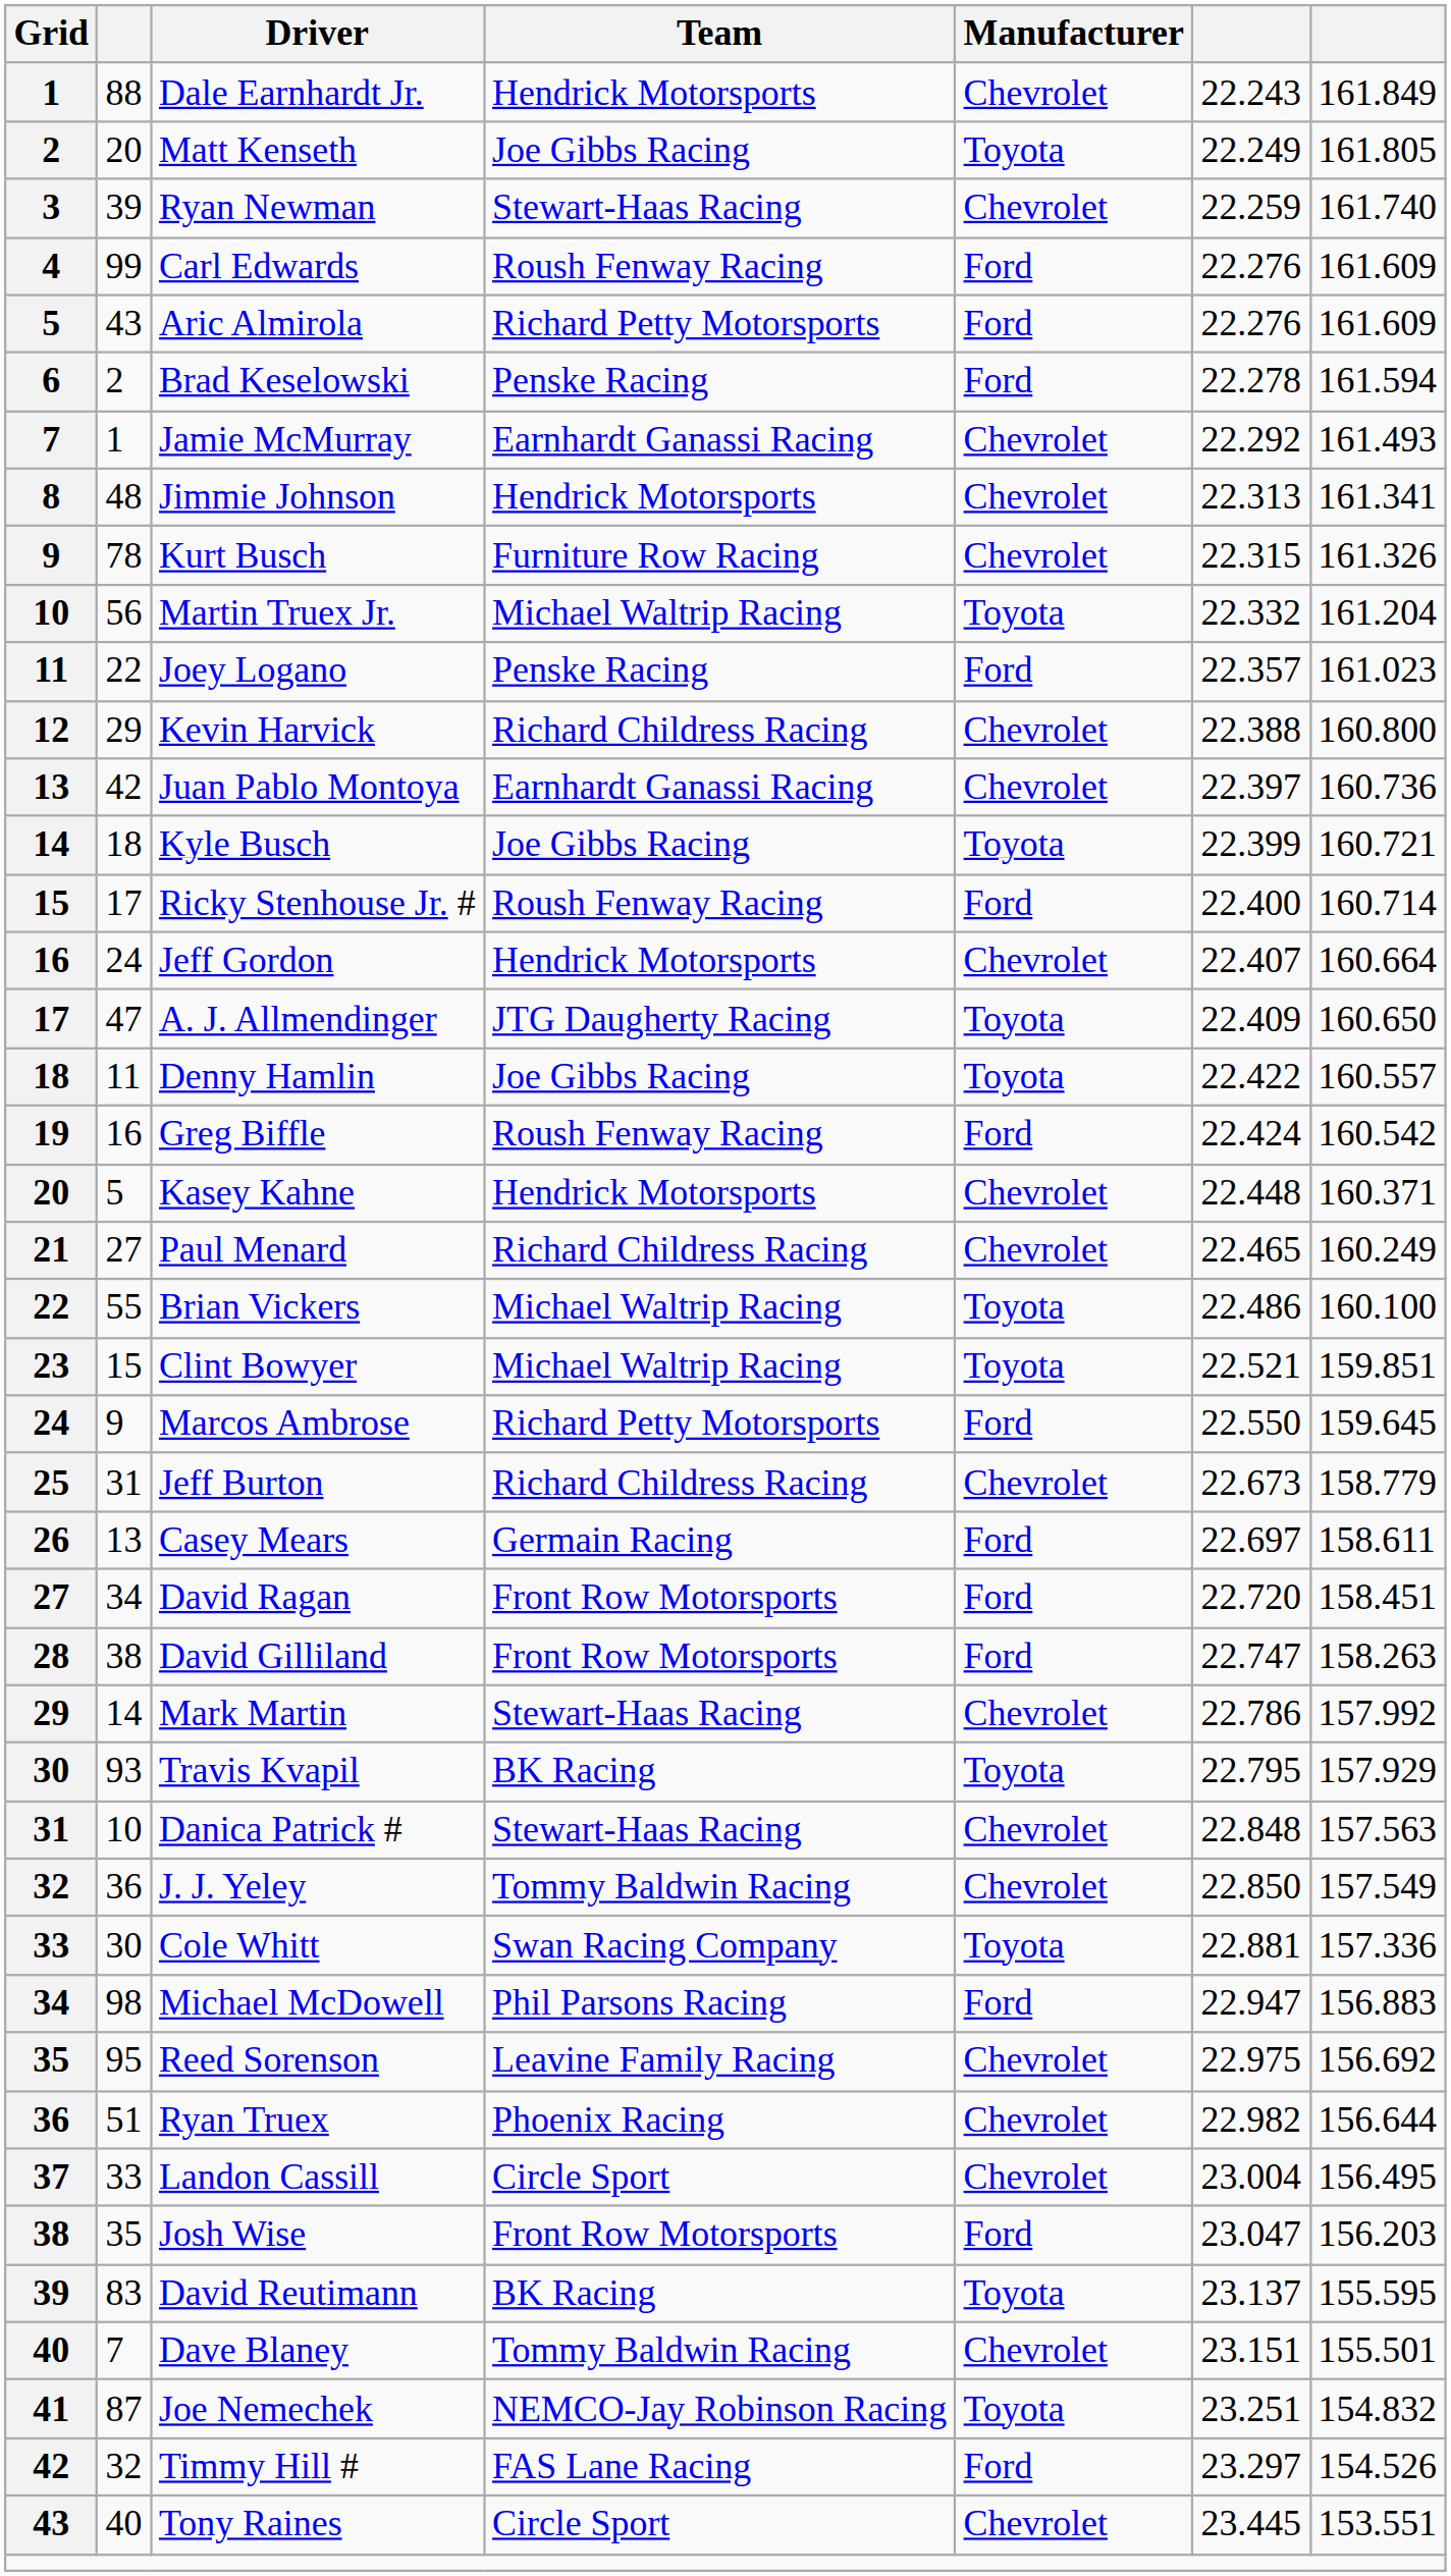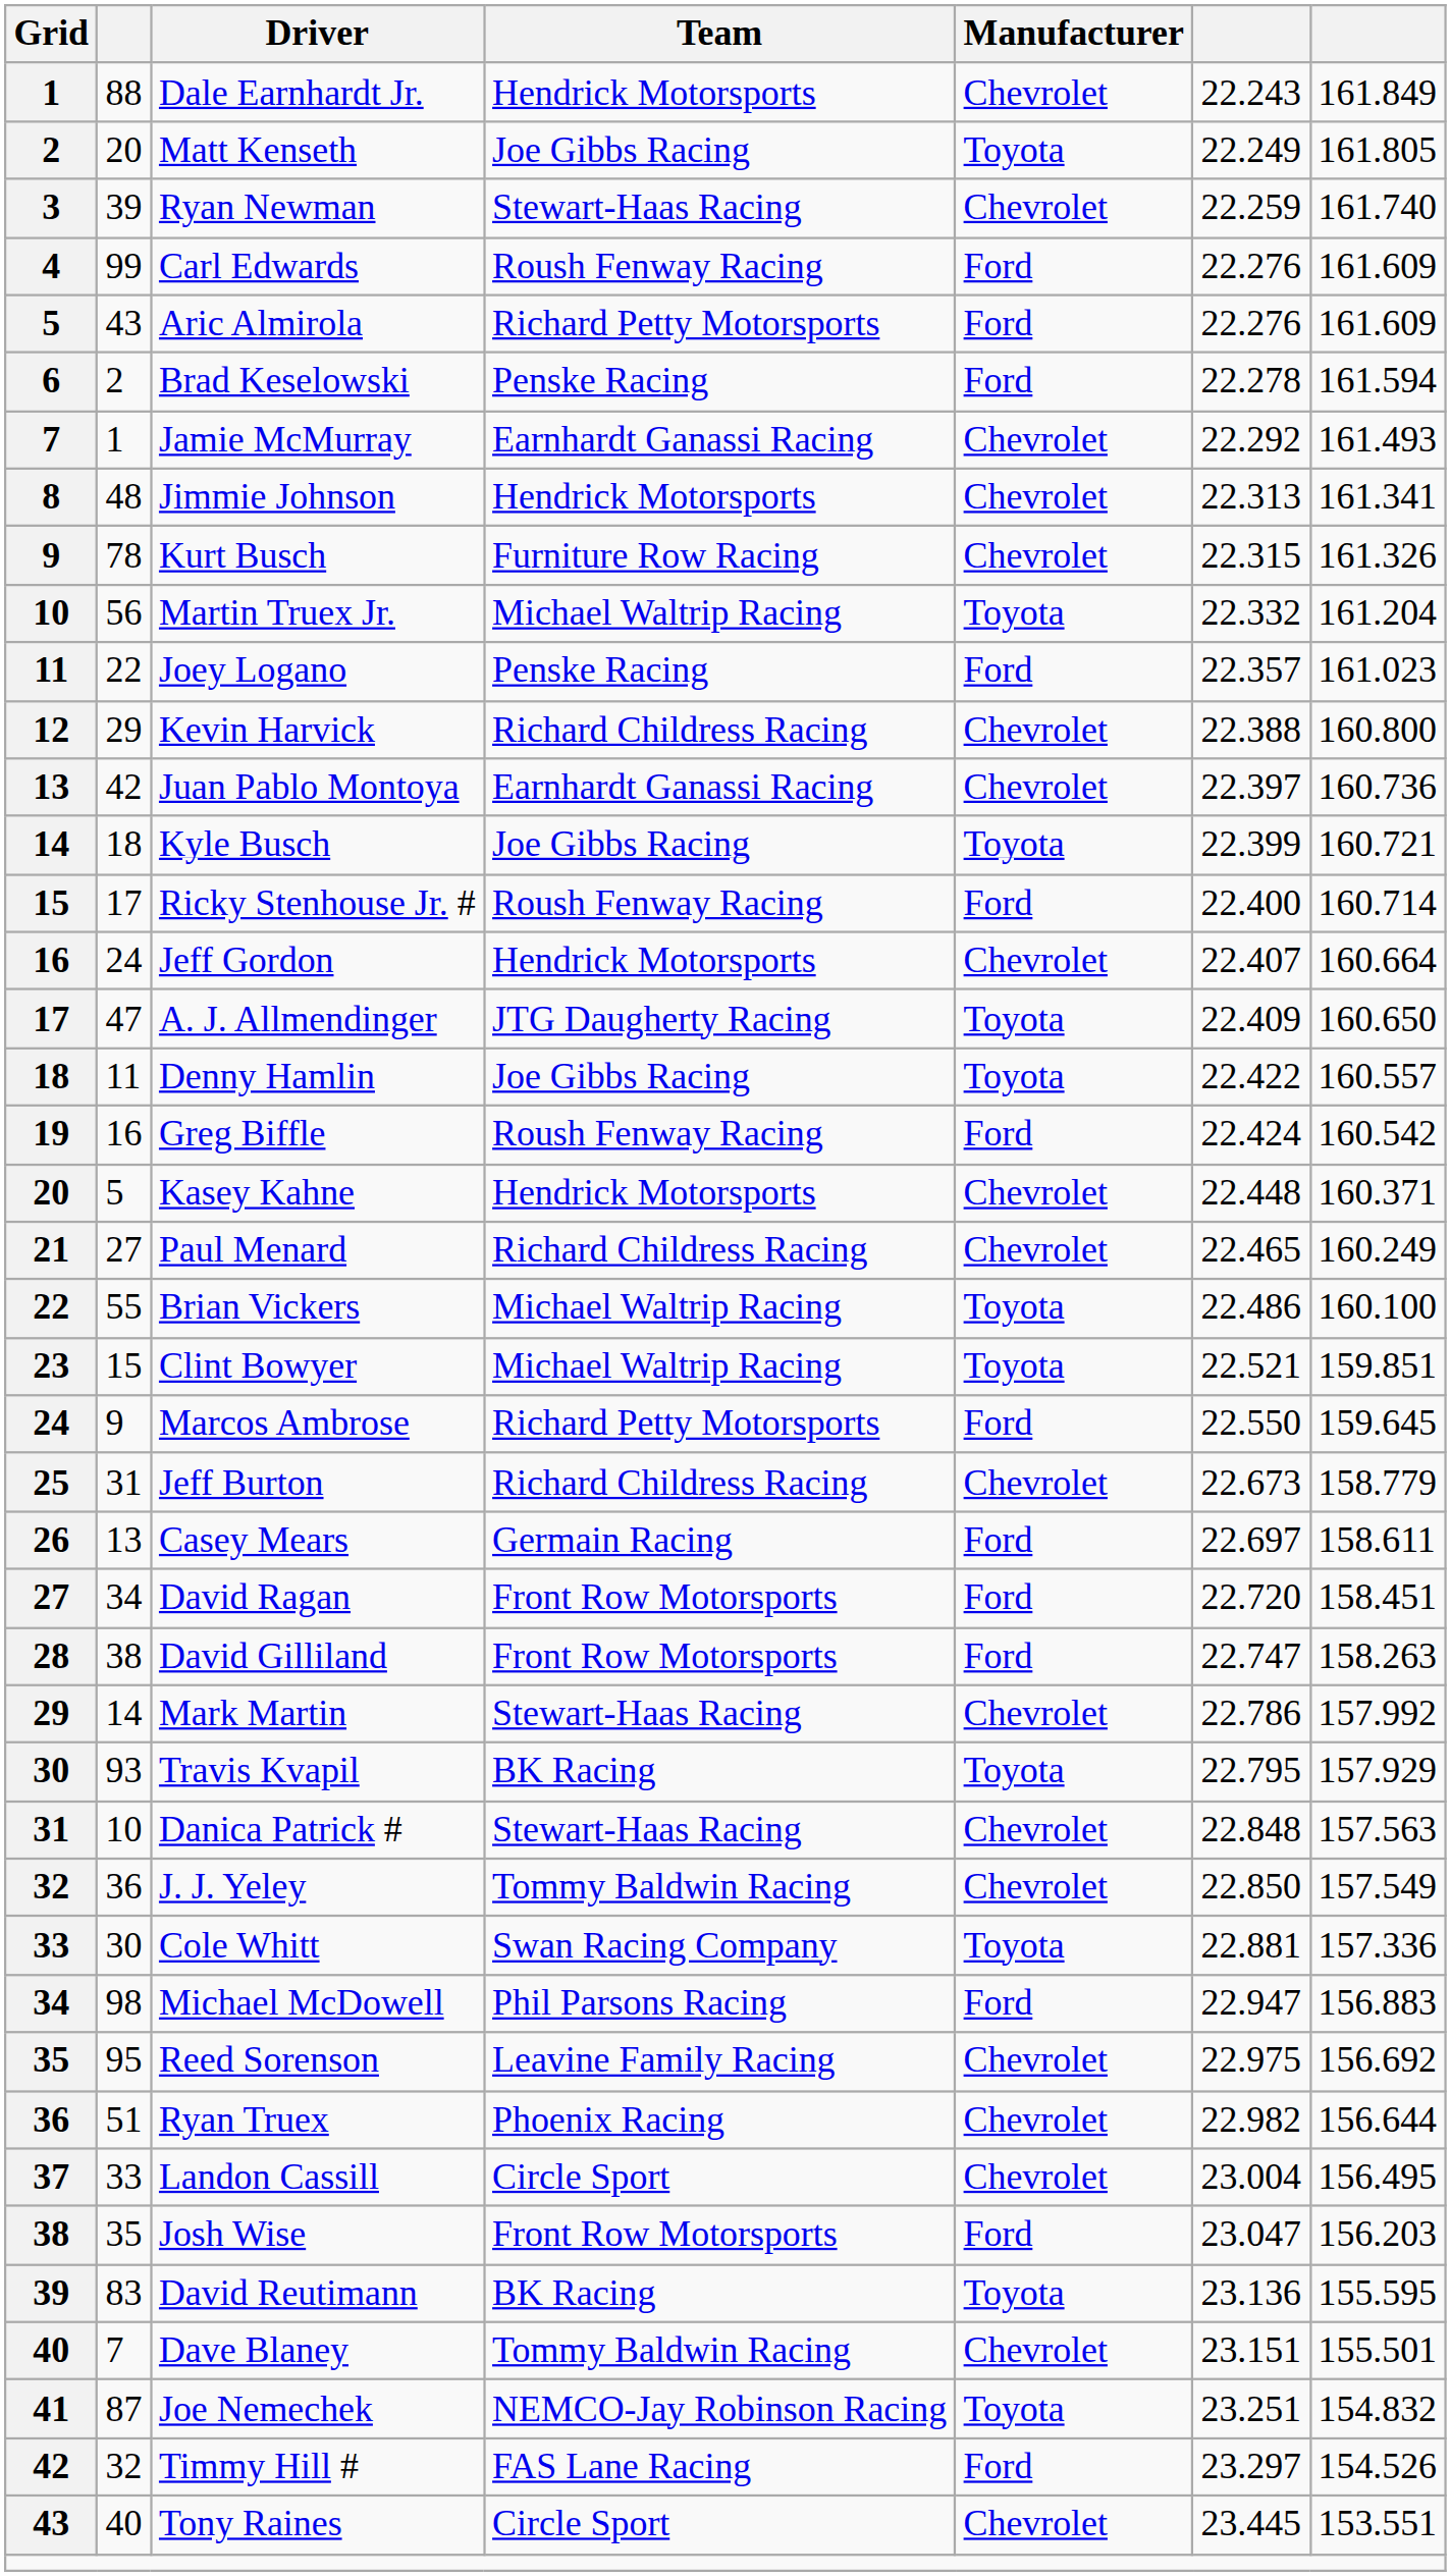 <table class="wikitable">
 <tr>
 <th>Grid</th>
 <th></th>
 <th>Driver</th>
 <th>Team</th>
 <th>Manufacturer</th>
 <th></th>
 <th></th>
 </tr>
 <tr>
 <th>1</th>
 <td>88</td>
 <td><a href='#'>Dale Earnhardt Jr.</a></td>
 <td><a href='#'>Hendrick Motorsports</a></td>
 <td><a href='#'>Chevrolet</a></td>
 <td>22.243</td>
 <td>161.849</td>
 </tr>
 <tr>
 <th>2</th>
 <td>20</td>
 <td><a href='#'>Matt Kenseth</a></td>
 <td><a href='#'>Joe Gibbs Racing</a></td>
 <td><a href='#'>Toyota</a></td>
 <td>22.249</td>
 <td>161.805</td>
 </tr>
 <tr>
 <th>3</th>
 <td>39</td>
 <td><a href='#'>Ryan Newman</a></td>
 <td><a href='#'>Stewart-Haas Racing</a></td>
 <td><a href='#'>Chevrolet</a></td>
 <td>22.259</td>
 <td>161.740</td>
 </tr>
 <tr>
 <th>4</th>
 <td>99</td>
 <td><a href='#'>Carl Edwards</a></td>
 <td><a href='#'>Roush Fenway Racing</a></td>
 <td><a href='#'>Ford</a></td>
 <td>22.276</td>
 <td>161.609</td>
 </tr>
 <tr>
 <th>5</th>
 <td>43</td>
 <td><a href='#'>Aric Almirola</a></td>
 <td><a href='#'>Richard Petty Motorsports</a></td>
 <td><a href='#'>Ford</a></td>
 <td>22.276</td>
 <td>161.609</td>
 </tr>
 <tr>
 <th>6</th>
 <td>2</td>
 <td><a href='#'>Brad Keselowski</a></td>
 <td><a href='#'>Penske Racing</a></td>
 <td><a href='#'>Ford</a></td>
 <td>22.278</td>
 <td>161.594</td>
 </tr>
 <tr>
 <th>7</th>
 <td>1</td>
 <td><a href='#'>Jamie McMurray</a></td>
 <td><a href='#'>Earnhardt Ganassi Racing</a></td>
 <td><a href='#'>Chevrolet</a></td>
 <td>22.292</td>
 <td>161.493</td>
 </tr>
 <tr>
 <th>8</th>
 <td>48</td>
 <td><a href='#'>Jimmie Johnson</a></td>
 <td><a href='#'>Hendrick Motorsports</a></td>
 <td><a href='#'>Chevrolet</a></td>
 <td>22.313</td>
 <td>161.341</td>
 </tr>
 <tr>
 <th>9</th>
 <td>78</td>
 <td><a href='#'>Kurt Busch</a></td>
 <td><a href='#'>Furniture Row Racing</a></td>
 <td><a href='#'>Chevrolet</a></td>
 <td>22.315</td>
 <td>161.326</td>
 </tr>
 <tr>
 <th>10</th>
 <td>56</td>
 <td><a href='#'>Martin Truex Jr.</a></td>
 <td><a href='#'>Michael Waltrip Racing</a></td>
 <td><a href='#'>Toyota</a></td>
 <td>22.332</td>
 <td>161.204</td>
 </tr>
 <tr>
 <th>11</th>
 <td>22</td>
 <td><a href='#'>Joey Logano</a></td>
 <td><a href='#'>Penske Racing</a></td>
 <td><a href='#'>Ford</a></td>
 <td>22.357</td>
 <td>161.023</td>
 </tr>
 <tr>
 <th>12</th>
 <td>29</td>
 <td><a href='#'>Kevin Harvick</a></td>
 <td><a href='#'>Richard Childress Racing</a></td>
 <td><a href='#'>Chevrolet</a></td>
 <td>22.388</td>
 <td>160.800</td>
 </tr>
 <tr>
 <th>13</th>
 <td>42</td>
 <td><a href='#'>Juan Pablo Montoya</a></td>
 <td><a href='#'>Earnhardt Ganassi Racing</a></td>
 <td><a href='#'>Chevrolet</a></td>
 <td>22.397</td>
 <td>160.736</td>
 </tr>
 <tr>
 <th>14</th>
 <td>18</td>
 <td><a href='#'>Kyle Busch</a></td>
 <td><a href='#'>Joe Gibbs Racing</a></td>
 <td><a href='#'>Toyota</a></td>
 <td>22.399</td>
 <td>160.721</td>
 </tr>
 <tr>
 <th>15</th>
 <td>17</td>
 <td><a href='#'>Ricky Stenhouse Jr.</a> #</td>
 <td><a href='#'>Roush Fenway Racing</a></td>
 <td><a href='#'>Ford</a></td>
 <td>22.400</td>
 <td>160.714</td>
 </tr>
 <tr>
 <th>16</th>
 <td>24</td>
 <td><a href='#'>Jeff Gordon</a></td>
 <td><a href='#'>Hendrick Motorsports</a></td>
 <td><a href='#'>Chevrolet</a></td>
 <td>22.407</td>
 <td>160.664</td>
 </tr>
 <tr>
 <th>17</th>
 <td>47</td>
 <td><a href='#'>A. J. Allmendinger</a></td>
 <td><a href='#'>JTG Daugherty Racing</a></td>
 <td><a href='#'>Toyota</a></td>
 <td>22.409</td>
 <td>160.650</td>
 </tr>
 <tr>
 <th>18</th>
 <td>11</td>
 <td><a href='#'>Denny Hamlin</a></td>
 <td><a href='#'>Joe Gibbs Racing</a></td>
 <td><a href='#'>Toyota</a></td>
 <td>22.422</td>
 <td>160.557</td>
 </tr>
 <tr>
 <th>19</th>
 <td>16</td>
 <td><a href='#'>Greg Biffle</a></td>
 <td><a href='#'>Roush Fenway Racing</a></td>
 <td><a href='#'>Ford</a></td>
 <td>22.424</td>
 <td>160.542</td>
 </tr>
 <tr>
 <th>20</th>
 <td>5</td>
 <td><a href='#'>Kasey Kahne</a></td>
 <td><a href='#'>Hendrick Motorsports</a></td>
 <td><a href='#'>Chevrolet</a></td>
 <td>22.448</td>
 <td>160.371</td>
 </tr>
 <tr>
 <th>21</th>
 <td>27</td>
 <td><a href='#'>Paul Menard</a></td>
 <td><a href='#'>Richard Childress Racing</a></td>
 <td><a href='#'>Chevrolet</a></td>
 <td>22.465</td>
 <td>160.249</td>
 </tr>
 <tr>
 <th>22</th>
 <td>55</td>
 <td><a href='#'>Brian Vickers</a></td>
 <td><a href='#'>Michael Waltrip Racing</a></td>
 <td><a href='#'>Toyota</a></td>
 <td>22.486</td>
 <td>160.100</td>
 </tr>
 <tr>
 <th>23</th>
 <td>15</td>
 <td><a href='#'>Clint Bowyer</a></td>
 <td><a href='#'>Michael Waltrip Racing</a></td>
 <td><a href='#'>Toyota</a></td>
 <td>22.521</td>
 <td>159.851</td>
 </tr>
 <tr>
 <th>24</th>
 <td>9</td>
 <td><a href='#'>Marcos Ambrose</a></td>
 <td><a href='#'>Richard Petty Motorsports</a></td>
 <td><a href='#'>Ford</a></td>
 <td>22.550</td>
 <td>159.645</td>
 </tr>
 <tr>
 <th>25</th>
 <td>31</td>
 <td><a href='#'>Jeff Burton</a></td>
 <td><a href='#'>Richard Childress Racing</a></td>
 <td><a href='#'>Chevrolet</a></td>
 <td>22.673</td>
 <td>158.779</td>
 </tr>
 <tr>
 <th>26</th>
 <td>13</td>
 <td><a href='#'>Casey Mears</a></td>
 <td><a href='#'>Germain Racing</a></td>
 <td><a href='#'>Ford</a></td>
 <td>22.697</td>
 <td>158.611</td>
 </tr>
 <tr>
 <th>27</th>
 <td>34</td>
 <td><a href='#'>David Ragan</a></td>
 <td><a href='#'>Front Row Motorsports</a></td>
 <td><a href='#'>Ford</a></td>
 <td>22.720</td>
 <td>158.451</td>
 </tr>
 <tr>
 <th>28</th>
 <td>38</td>
 <td><a href='#'>David Gilliland</a></td>
 <td><a href='#'>Front Row Motorsports</a></td>
 <td><a href='#'>Ford</a></td>
 <td>22.747</td>
 <td>158.263</td>
 </tr>
 <tr>
 <th>29</th>
 <td>14</td>
 <td><a href='#'>Mark Martin</a></td>
 <td><a href='#'>Stewart-Haas Racing</a></td>
 <td><a href='#'>Chevrolet</a></td>
 <td>22.786</td>
 <td>157.992</td>
 </tr>
 <tr>
 <th>30</th>
 <td>93</td>
 <td><a href='#'>Travis Kvapil</a></td>
 <td><a href='#'>BK Racing</a></td>
 <td><a href='#'>Toyota</a></td>
 <td>22.795</td>
 <td>157.929</td>
 </tr>
 <tr>
 <th>31</th>
 <td>10</td>
 <td><a href='#'>Danica Patrick</a> #</td>
 <td><a href='#'>Stewart-Haas Racing</a></td>
 <td><a href='#'>Chevrolet</a></td>
 <td>22.848</td>
 <td>157.563</td>
 </tr>
 <tr>
 <th>32</th>
 <td>36</td>
 <td><a href='#'>J. J. Yeley</a></td>
 <td><a href='#'>Tommy Baldwin Racing</a></td>
 <td><a href='#'>Chevrolet</a></td>
 <td>22.850</td>
 <td>157.549</td>
 </tr>
 <tr>
 <th>33</th>
 <td>30</td>
 <td><a href='#'>Cole Whitt</a></td>
 <td><a href='#'>Swan Racing Company</a></td>
 <td><a href='#'>Toyota</a></td>
 <td>22.881</td>
 <td>157.336</td>
 </tr>
 <tr>
 <th>34</th>
 <td>98</td>
 <td><a href='#'>Michael McDowell</a></td>
 <td><a href='#'>Phil Parsons Racing</a></td>
 <td><a href='#'>Ford</a></td>
 <td>22.947</td>
 <td>156.883</td>
 </tr>
 <tr>
 <th>35</th>
 <td>95</td>
 <td><a href='#'>Reed Sorenson</a></td>
 <td><a href='#'>Leavine Family Racing</a></td>
 <td><a href='#'>Chevrolet</a></td>
 <td>22.975</td>
 <td>156.692</td>
 </tr>
 <tr>
 <th>36</th>
 <td>51</td>
 <td><a href='#'>Ryan Truex</a></td>
 <td><a href='#'>Phoenix Racing</a></td>
 <td><a href='#'>Chevrolet</a></td>
 <td>22.982</td>
 <td>156.644</td>
 </tr>
 <tr>
 <th>37</th>
 <td>33</td>
 <td><a href='#'>Landon Cassill</a></td>
 <td><a href='#'>Circle Sport</a></td>
 <td><a href='#'>Chevrolet</a></td>
 <td>23.004</td>
 <td>156.495</td>
 </tr>
 <tr>
 <th>38</th>
 <td>35</td>
 <td><a href='#'>Josh Wise</a></td>
 <td><a href='#'>Front Row Motorsports</a></td>
 <td><a href='#'>Ford</a></td>
 <td>23.047</td>
 <td>156.203</td>
 </tr>
 <tr>
 <th>39</th>
 <td>83</td>
 <td><a href='#'>David Reutimann</a></td>
 <td><a href='#'>BK Racing</a></td>
 <td><a href='#'>Toyota</a></td>
-<td>23.137</td>
+<td>23.136</td>
 <td>155.595</td>
 </tr>
 <tr>
 <th>40</th>
 <td>7</td>
 <td><a href='#'>Dave Blaney</a></td>
 <td><a href='#'>Tommy Baldwin Racing</a></td>
 <td><a href='#'>Chevrolet</a></td>
 <td>23.151</td>
 <td>155.501</td>
 </tr>
 <tr>
 <th>41</th>
 <td>87</td>
 <td><a href='#'>Joe Nemechek</a></td>
 <td><a href='#'>NEMCO-Jay Robinson Racing</a></td>
 <td><a href='#'>Toyota</a></td>
 <td>23.251</td>
 <td>154.832</td>
 </tr>
 <tr>
 <th>42</th>
 <td>32</td>
 <td><a href='#'>Timmy Hill</a> #</td>
 <td><a href='#'>FAS Lane Racing</a></td>
 <td><a href='#'>Ford</a></td>
 <td>23.297</td>
 <td>154.526</td>
 </tr>
 <tr>
 <th>43</th>
 <td>40</td>
 <td><a href='#'>Tony Raines</a></td>
 <td><a href='#'>Circle Sport</a></td>
 <td><a href='#'>Chevrolet</a></td>
 <td>23.445</td>
 <td>153.551</td>
 </tr>
 <tr class="sortbottom">
 <td colspan="8"></td>
 </tr>
 </table>
